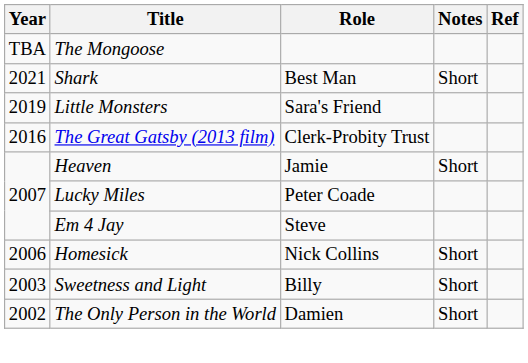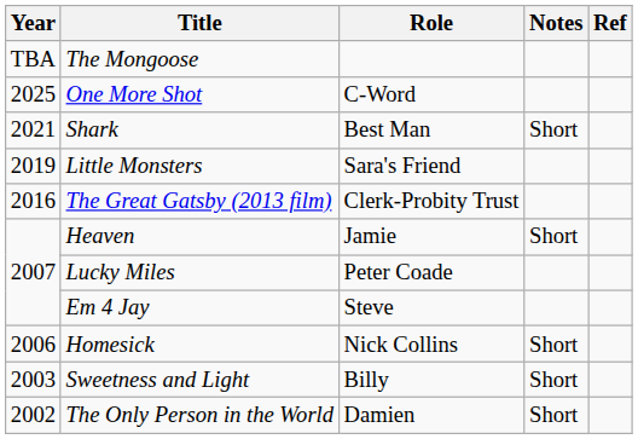 <table class="wikitable sortable">
 <tr>
 <th>Year</th>
 <th>Title</th>
 <th>Role</th>
 <th>Notes</th>
 <th>Ref</th>
 </tr>
 <tr>
 <td>TBA</td>
 <td><em>The Mongoose</em></td>
 <td></td>
+<td></td>
+<td></td>
+</tr>
+<tr>
+<td>2025</td>
+<td><em><a href='#'>One More Shot</a></em></td>
+<td>C-Word</td>
 <td></td>
 <td></td>
 </tr>
 <tr>
 <td>2021</td>
 <td><em>Shark</em></td>
 <td>Best Man</td>
 <td>Short</td>
 <td></td>
 </tr>
 <tr>
 <td>2019</td>
 <td><em>Little Monsters</em></td>
 <td>Sara's Friend</td>
 <td></td>
 <td></td>
 </tr>
 <tr>
 <td>2016</td>
 <td><em><a href='#'>The Great Gatsby (2013 film)</a></em></td>
 <td>Clerk-Probity Trust</td>
 <td></td>
 <td></td>
 </tr>
 <tr>
 <td rowspan="3">2007</td>
 <td><em>Heaven</em></td>
 <td>Jamie</td>
 <td>Short</td>
 <td></td>
 </tr>
 <tr>
 <td><em>Lucky Miles</em></td>
 <td>Peter Coade</td>
 <td></td>
 <td></td>
 </tr>
 <tr>
 <td><em>Em 4 Jay</em></td>
 <td>Steve</td>
 <td></td>
 <td></td>
 </tr>
 <tr>
 <td>2006</td>
 <td><em>Homesick</em></td>
 <td>Nick Collins</td>
 <td>Short</td>
 <td></td>
 </tr>
 <tr>
 <td>2003</td>
 <td><em>Sweetness and Light</em></td>
 <td>Billy</td>
 <td>Short</td>
 <td></td>
 </tr>
 <tr>
 <td>2002</td>
 <td><em>The Only Person in the World</em></td>
 <td>Damien</td>
 <td>Short</td>
 <td></td>
 </tr>
 </table>
